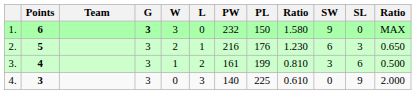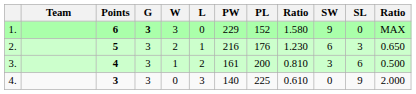 <table class=wikitable style="text-align:center">
 <tr style="background: #DCDCDC">
 <th width="25"></th>
+<th width="200">Team</th>
 <th width="60">Points</th>
-<th width="200">Team</th>
 <th width="60">G</th>
 <th width="60">W</th>
 <th width="60">L</th>
 <th width="60">PW</th>
 <th width="60">PL</th>
 <th width="60">Ratio</th>
 <th width="60">SW</th>
 <th width="60">SL</th>
 <th width="60">Ratio</th>
 </tr>
 <tr style="background: #AAFFAA">
 <td>1.</td>
+<td align=left></td>
 <td><strong>6</strong></td>
-<td align=left></td>
 <td><strong>3</strong></td>
 <td>3</td>
 <td>0</td>
-<td>232</td>
-<td>150</td>
+<td>229</td>
+<td>152</td>
 <td>1.580</td>
 <td>9</td>
 <td>0</td>
 <td>MAX</td>
 </tr>
 <tr style="background: #CCFFCC">
 <td>2.</td>
+<td align=left></td>
 <td><strong>5</strong></td>
-<td align=left></td>
 <td>3</td>
 <td>2</td>
 <td>1</td>
 <td>216</td>
 <td>176</td>
 <td>1.230</td>
 <td>6</td>
 <td>3</td>
 <td>0.650</td>
 </tr>
 <tr style="background: #CCFFCC">
 <td>3.</td>
+<td align=left></td>
 <td><strong>4</strong></td>
-<td align=left></td>
 <td>3</td>
 <td>1</td>
 <td>2</td>
 <td>161</td>
-<td>199</td>
+<td>200</td>
 <td>0.810</td>
 <td>3</td>
 <td>6</td>
 <td>0.500</td>
 </tr>
 <tr>
 <td>4.</td>
+<td align=left></td>
 <td><strong>3</strong></td>
-<td align=left></td>
 <td>3</td>
 <td>0</td>
 <td>3</td>
 <td>140</td>
 <td>225</td>
 <td>0.610</td>
 <td>0</td>
 <td>9</td>
 <td>2.000</td>
 </tr>
 </table>
